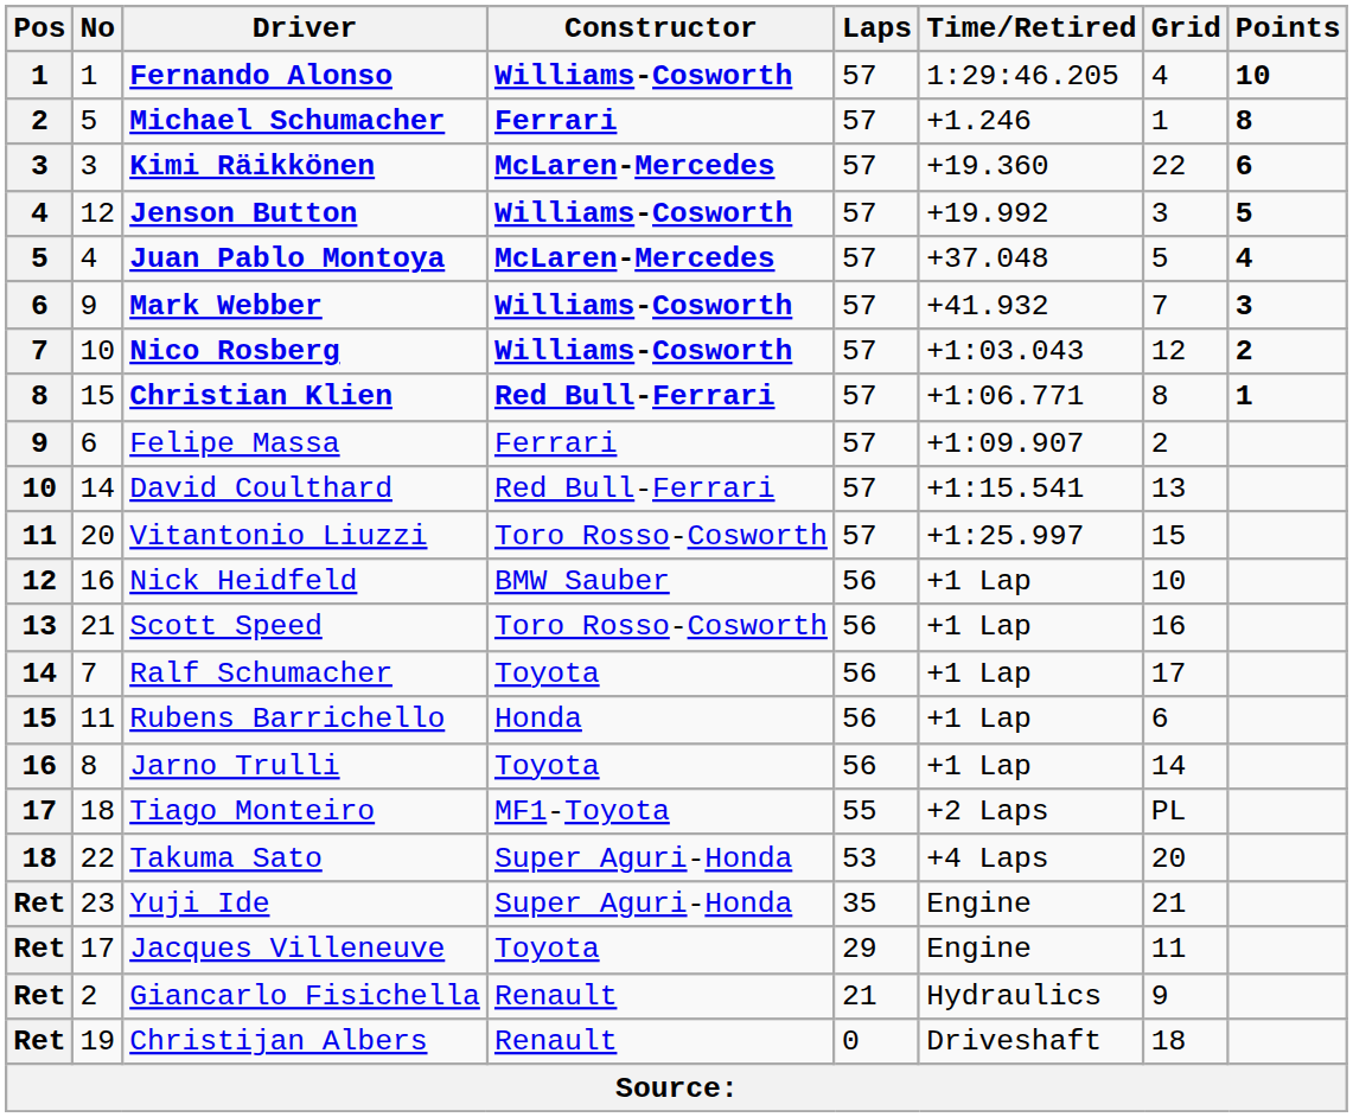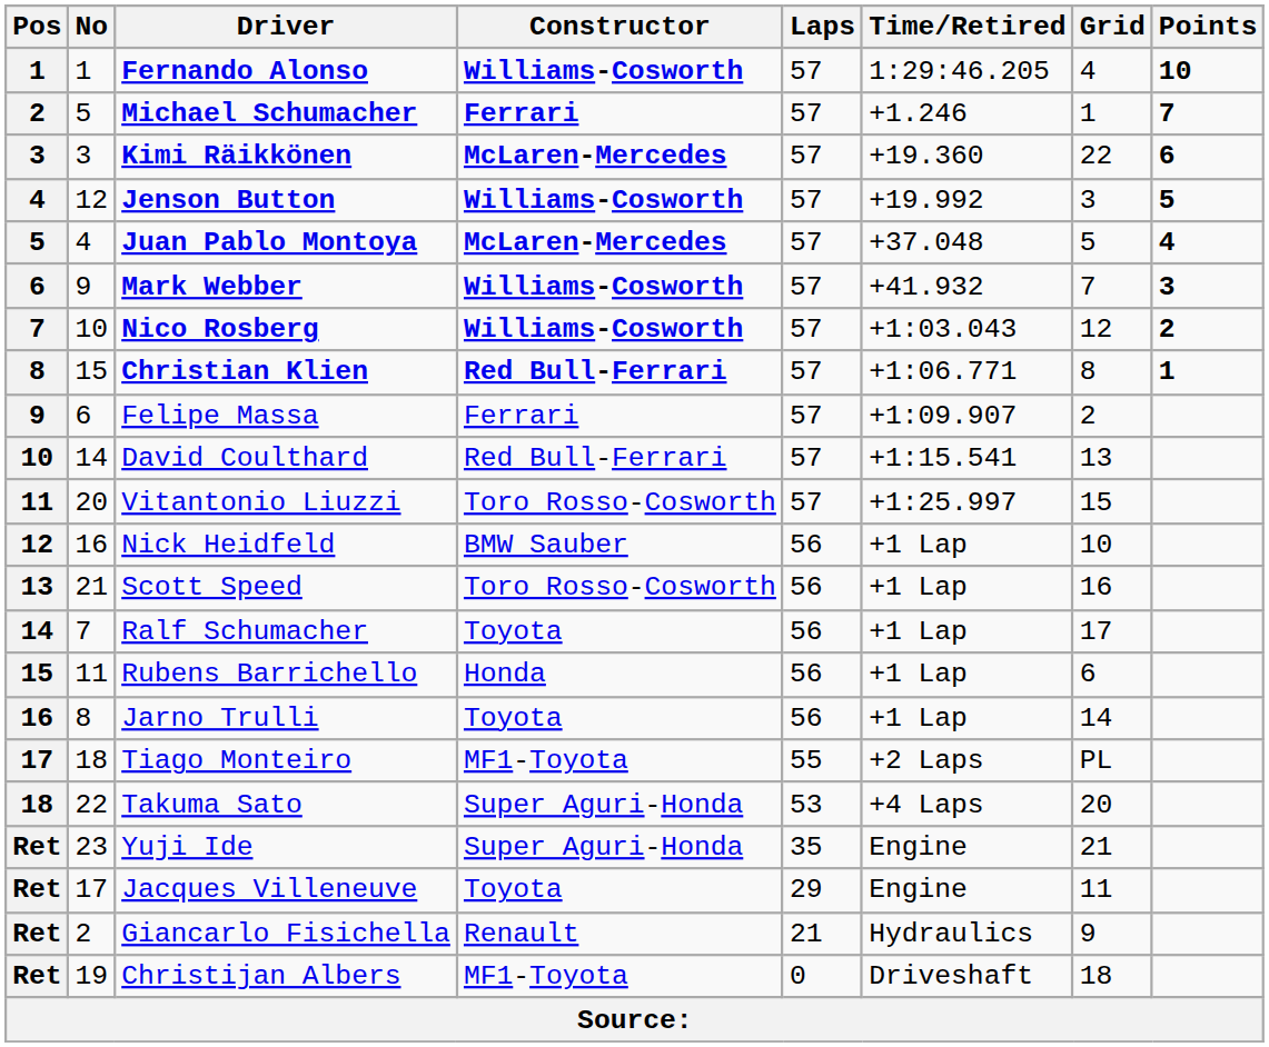 <table class="wikitable" style="font-size:85%;">
 <tr>
 <th>Pos</th>
 <th>No</th>
 <th>Driver</th>
 <th>Constructor</th>
 <th>Laps</th>
 <th>Time/Retired</th>
 <th>Grid</th>
 <th>Points</th>
 </tr>
 <tr>
 <th>1</th>
 <td>1</td>
 <td> <strong><a href='#'>Fernando Alonso</a></strong></td>
 <td><strong><a href='#'>Williams</a>-<a href='#'>Cosworth</a></strong></td>
 <td>57</td>
 <td>1:29:46.205</td>
 <td>4</td>
 <td><strong>10</strong></td>
 </tr>
 <tr>
 <th>2</th>
 <td>5</td>
 <td> <strong><a href='#'>Michael Schumacher</a></strong></td>
 <td><strong><a href='#'>Ferrari</a></strong></td>
 <td>57</td>
 <td>+1.246</td>
 <td>1</td>
-<td><strong>8</strong></td>
+<td><strong>7</strong></td>
 </tr>
 <tr>
 <th>3</th>
 <td>3</td>
 <td> <strong><a href='#'>Kimi Räikkönen</a></strong></td>
 <td><strong><a href='#'>McLaren</a>-<a href='#'>Mercedes</a></strong></td>
 <td>57</td>
 <td>+19.360</td>
 <td>22</td>
 <td><strong>6</strong></td>
 </tr>
 <tr>
 <th>4</th>
 <td>12</td>
 <td> <strong><a href='#'>Jenson Button</a></strong></td>
 <td><strong><a href='#'>Williams</a>-<a href='#'>Cosworth</a></strong></td>
 <td>57</td>
 <td>+19.992</td>
 <td>3</td>
 <td><strong>5</strong></td>
 </tr>
 <tr>
 <th>5</th>
 <td>4</td>
 <td> <strong><a href='#'>Juan Pablo Montoya</a></strong></td>
 <td><strong><a href='#'>McLaren</a>-<a href='#'>Mercedes</a></strong></td>
 <td>57</td>
 <td>+37.048</td>
 <td>5</td>
 <td><strong>4</strong></td>
 </tr>
 <tr>
 <th>6</th>
 <td>9</td>
 <td> <strong><a href='#'>Mark Webber</a></strong></td>
 <td><strong><a href='#'>Williams</a>-<a href='#'>Cosworth</a></strong></td>
 <td>57</td>
 <td>+41.932</td>
 <td>7</td>
 <td><strong>3</strong></td>
 </tr>
 <tr>
 <th>7</th>
 <td>10</td>
 <td> <strong><a href='#'>Nico Rosberg</a></strong></td>
 <td><strong><a href='#'>Williams</a>-<a href='#'>Cosworth</a></strong></td>
 <td>57</td>
 <td>+1:03.043</td>
 <td>12</td>
 <td><strong>2</strong></td>
 </tr>
 <tr>
 <th>8</th>
 <td>15</td>
 <td> <strong><a href='#'>Christian Klien</a></strong></td>
 <td><strong><a href='#'>Red Bull</a>-<a href='#'>Ferrari</a></strong></td>
 <td>57</td>
 <td>+1:06.771</td>
 <td>8</td>
 <td><strong>1</strong></td>
 </tr>
 <tr>
 <th>9</th>
 <td>6</td>
 <td> <a href='#'>Felipe Massa</a></td>
 <td><a href='#'>Ferrari</a></td>
 <td>57</td>
 <td>+1:09.907</td>
 <td>2</td>
 <td></td>
 </tr>
 <tr>
 <th>10</th>
 <td>14</td>
 <td> <a href='#'>David Coulthard</a></td>
 <td><a href='#'>Red Bull</a>-<a href='#'>Ferrari</a></td>
 <td>57</td>
 <td>+1:15.541</td>
 <td>13</td>
 <td></td>
 </tr>
 <tr>
 <th>11</th>
 <td>20</td>
 <td> <a href='#'>Vitantonio Liuzzi</a></td>
 <td><a href='#'>Toro Rosso</a>-<a href='#'>Cosworth</a></td>
 <td>57</td>
 <td>+1:25.997</td>
 <td>15</td>
 <td></td>
 </tr>
 <tr>
 <th>12</th>
 <td>16</td>
 <td> <a href='#'>Nick Heidfeld</a></td>
 <td><a href='#'>BMW Sauber</a></td>
 <td>56</td>
 <td>+1 Lap</td>
 <td>10</td>
 <td></td>
 </tr>
 <tr>
 <th>13</th>
 <td>21</td>
 <td> <a href='#'>Scott Speed</a></td>
 <td><a href='#'>Toro Rosso</a>-<a href='#'>Cosworth</a></td>
 <td>56</td>
 <td>+1 Lap</td>
 <td>16</td>
 <td></td>
 </tr>
 <tr>
 <th>14</th>
 <td>7</td>
 <td> <a href='#'>Ralf Schumacher</a></td>
 <td><a href='#'>Toyota</a></td>
 <td>56</td>
 <td>+1 Lap</td>
 <td>17</td>
 <td></td>
 </tr>
 <tr>
 <th>15</th>
 <td>11</td>
 <td> <a href='#'>Rubens Barrichello</a></td>
 <td><a href='#'>Honda</a></td>
 <td>56</td>
 <td>+1 Lap</td>
 <td>6</td>
 <td></td>
 </tr>
 <tr>
 <th>16</th>
 <td>8</td>
 <td> <a href='#'>Jarno Trulli</a></td>
 <td><a href='#'>Toyota</a></td>
 <td>56</td>
 <td>+1 Lap</td>
 <td>14</td>
 <td></td>
 </tr>
 <tr>
 <th>17</th>
 <td>18</td>
 <td> <a href='#'>Tiago Monteiro</a></td>
 <td><a href='#'>MF1</a>-<a href='#'>Toyota</a></td>
 <td>55</td>
 <td>+2 Laps</td>
 <td>PL</td>
 <td></td>
 </tr>
 <tr>
 <th>18</th>
 <td>22</td>
 <td> <a href='#'>Takuma Sato</a></td>
 <td><a href='#'>Super Aguri</a>-<a href='#'>Honda</a></td>
 <td>53</td>
 <td>+4 Laps</td>
 <td>20</td>
 <td></td>
 </tr>
 <tr>
 <th>Ret</th>
 <td>23</td>
 <td> <a href='#'>Yuji Ide</a></td>
 <td><a href='#'>Super Aguri</a>-<a href='#'>Honda</a></td>
 <td>35</td>
 <td>Engine</td>
 <td>21</td>
 <td></td>
 </tr>
 <tr>
 <th>Ret</th>
 <td>17</td>
 <td> <a href='#'>Jacques Villeneuve</a></td>
 <td><a href='#'>Toyota</a></td>
 <td>29</td>
 <td>Engine</td>
 <td>11</td>
 <td></td>
 </tr>
 <tr>
 <th>Ret</th>
 <td>2</td>
 <td> <a href='#'>Giancarlo Fisichella</a></td>
 <td><a href='#'>Renault</a></td>
 <td>21</td>
 <td>Hydraulics</td>
 <td>9</td>
 <td></td>
 </tr>
 <tr>
 <th>Ret</th>
 <td>19</td>
 <td> <a href='#'>Christijan Albers</a></td>
-<td><a href='#'>Renault</a></td>
+<td><a href='#'>MF1</a>-<a href='#'>Toyota</a></td>
 <td>0</td>
 <td>Driveshaft</td>
 <td>18</td>
 <td></td>
 </tr>
 <tr>
 <th colspan=8>Source:</th>
 </tr>
 </table>
